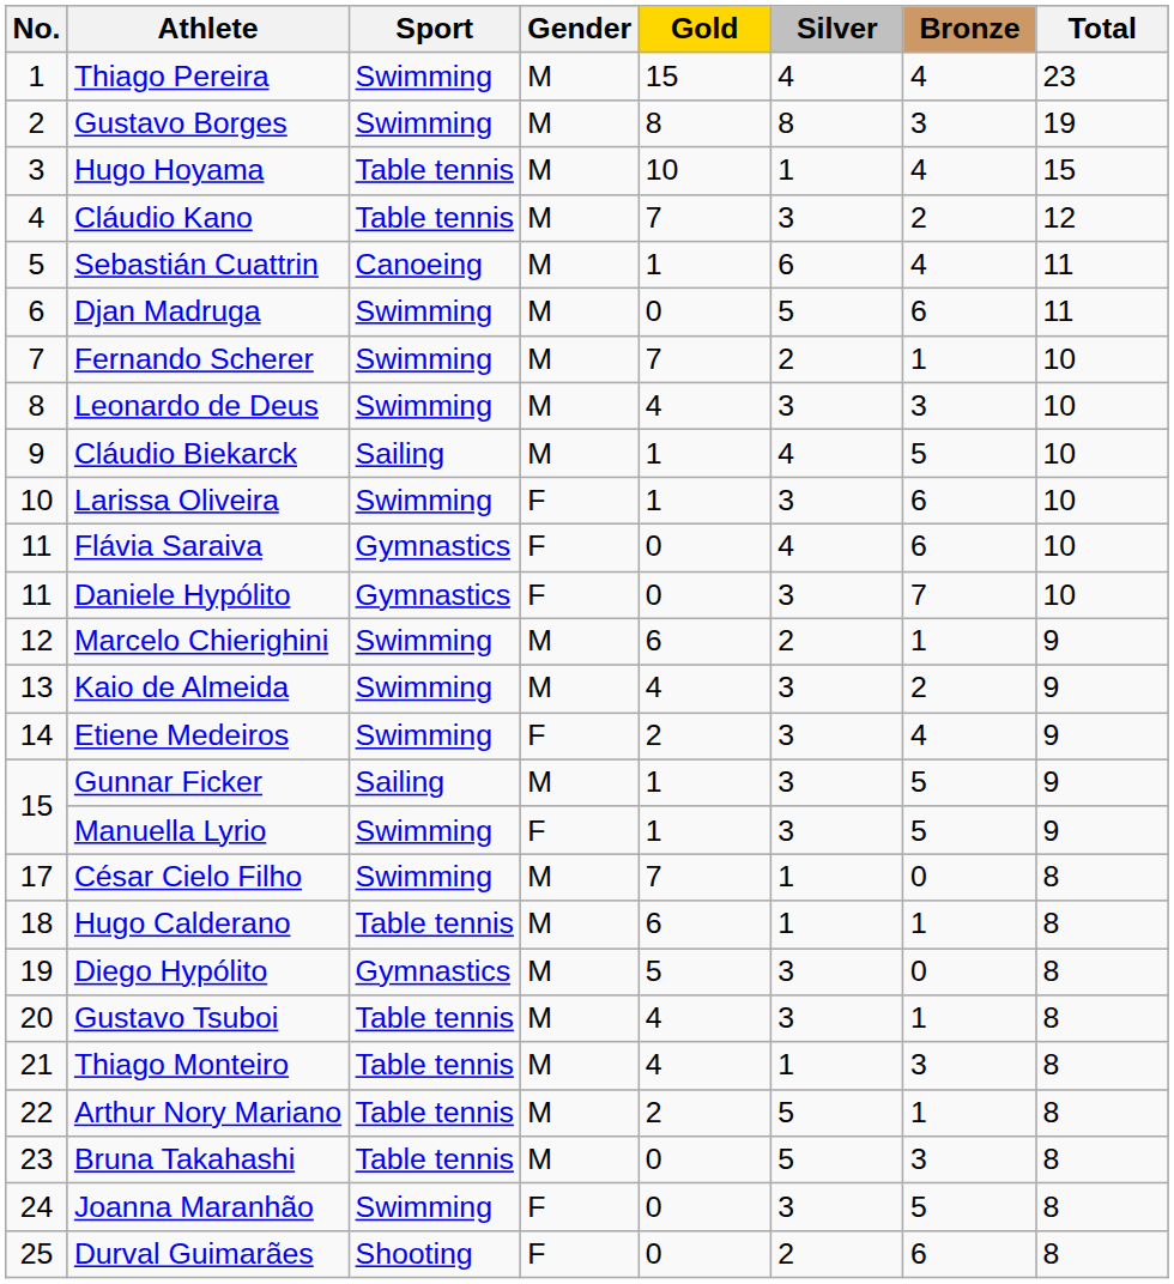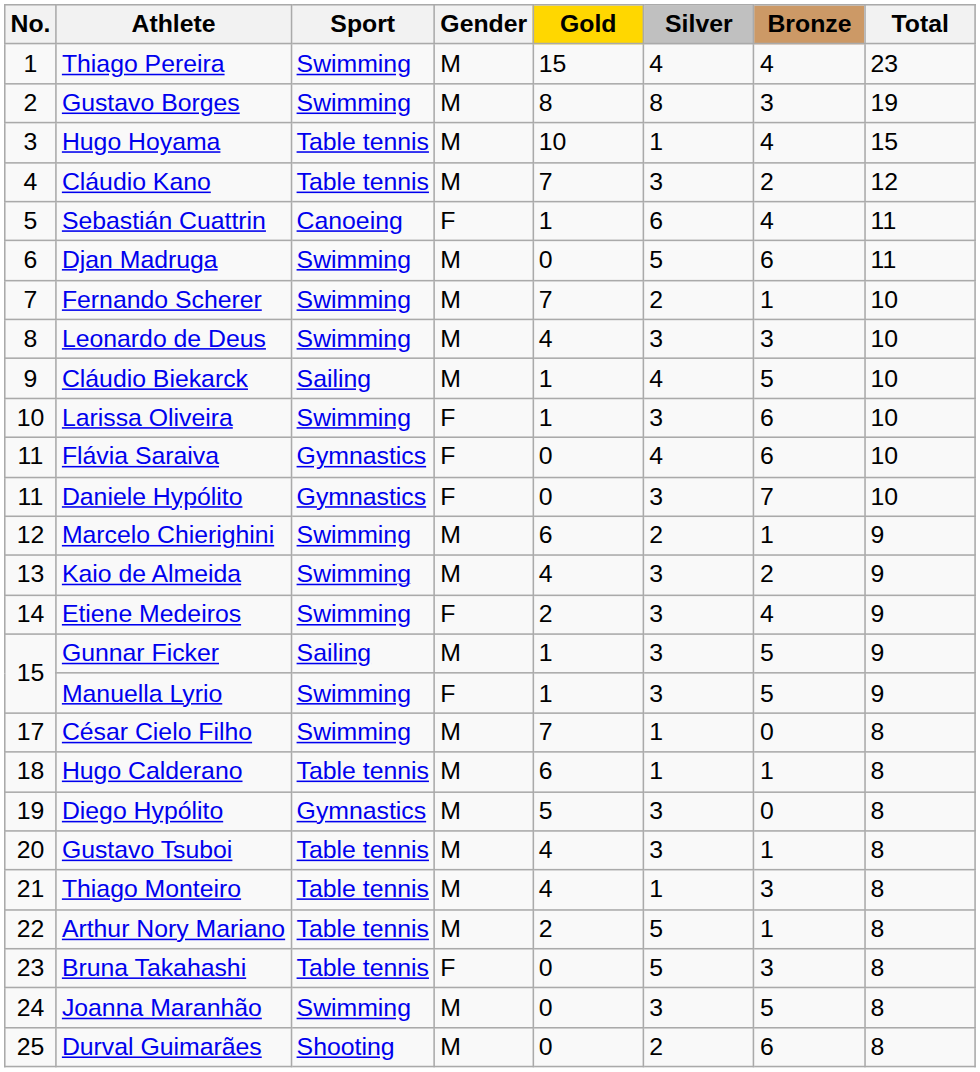 <table class="wikitable sortable">
 <tr>
 <th>No.</th>
 <th>Athlete</th>
 <th>Sport</th>
 <th>Gender</th>
 <th style="background-color:gold; width:4.0em; font-weight:bold;">Gold</th>
 <th style="background-color:silver; width:4.0em; font-weight:bold;">Silver</th>
 <th style="background-color:#cc9966; width:4.0em; font-weight:bold;">Bronze</th>
 <th style="width:4.0em;">Total</th>
 </tr>
 <tr>
 <td align=center>1</td>
 <td><a href='#'>Thiago Pereira</a></td>
 <td> <a href='#'>Swimming</a></td>
 <td>M</td>
 <td>15</td>
 <td>4</td>
 <td>4</td>
 <td>23</td>
 </tr>
 <tr>
 <td align=center>2</td>
 <td><a href='#'>Gustavo Borges</a></td>
 <td> <a href='#'>Swimming</a></td>
 <td>M</td>
 <td>8</td>
 <td>8</td>
 <td>3</td>
 <td>19</td>
 </tr>
 <tr>
 <td align=center>3</td>
 <td><a href='#'>Hugo Hoyama</a></td>
 <td> <a href='#'>Table tennis</a></td>
 <td>M</td>
 <td>10</td>
 <td>1</td>
 <td>4</td>
 <td>15</td>
 </tr>
 <tr>
 <td align=center>4</td>
 <td><a href='#'>Cláudio Kano</a></td>
 <td> <a href='#'>Table tennis</a></td>
 <td>M</td>
 <td>7</td>
 <td>3</td>
 <td>2</td>
 <td>12</td>
 </tr>
 <tr>
 <td align=center>5</td>
 <td><a href='#'>Sebastián Cuattrin</a></td>
 <td> <a href='#'>Canoeing</a></td>
-<td>M</td>
+<td>F</td>
 <td>1</td>
 <td>6</td>
 <td>4</td>
 <td>11</td>
 </tr>
 <tr>
 <td align=center>6</td>
 <td><a href='#'>Djan Madruga</a></td>
 <td> <a href='#'>Swimming</a></td>
 <td>M</td>
 <td>0</td>
 <td>5</td>
 <td>6</td>
 <td>11</td>
 </tr>
 <tr>
 <td align=center>7</td>
 <td><a href='#'>Fernando Scherer</a></td>
 <td> <a href='#'>Swimming</a></td>
 <td>M</td>
 <td>7</td>
 <td>2</td>
 <td>1</td>
 <td>10</td>
 </tr>
 <tr>
 <td align=center>8</td>
 <td><a href='#'>Leonardo de Deus</a></td>
 <td> <a href='#'>Swimming</a></td>
 <td>M</td>
 <td>4</td>
 <td>3</td>
 <td>3</td>
 <td>10</td>
 </tr>
 <tr>
 <td align=center>9</td>
 <td><a href='#'>Cláudio Biekarck</a></td>
 <td> <a href='#'>Sailing</a></td>
 <td>M</td>
 <td>1</td>
 <td>4</td>
 <td>5</td>
 <td>10</td>
 </tr>
 <tr>
 <td align=center>10</td>
 <td><a href='#'>Larissa Oliveira</a></td>
 <td> <a href='#'>Swimming</a></td>
 <td>F</td>
 <td>1</td>
 <td>3</td>
 <td>6</td>
 <td>10</td>
 </tr>
 <tr>
 <td align=center>11</td>
 <td><a href='#'>Flávia Saraiva</a></td>
 <td> <a href='#'>Gymnastics</a></td>
 <td>F</td>
 <td>0</td>
 <td>4</td>
 <td>6</td>
 <td>10</td>
 </tr>
 <tr>
 <td align=center>11</td>
 <td><a href='#'>Daniele Hypólito</a></td>
 <td> <a href='#'>Gymnastics</a></td>
 <td>F</td>
 <td>0</td>
 <td>3</td>
 <td>7</td>
 <td>10</td>
 </tr>
 <tr>
 <td align=center>12</td>
 <td><a href='#'>Marcelo Chierighini</a></td>
 <td> <a href='#'>Swimming</a></td>
 <td>M</td>
 <td>6</td>
 <td>2</td>
 <td>1</td>
 <td>9</td>
 </tr>
 <tr>
 <td align=center>13</td>
 <td><a href='#'>Kaio de Almeida</a></td>
 <td> <a href='#'>Swimming</a></td>
 <td>M</td>
 <td>4</td>
 <td>3</td>
 <td>2</td>
 <td>9</td>
 </tr>
 <tr>
 <td align=center>14</td>
 <td><a href='#'>Etiene Medeiros</a></td>
 <td> <a href='#'>Swimming</a></td>
 <td>F</td>
 <td>2</td>
 <td>3</td>
 <td>4</td>
 <td>9</td>
 </tr>
 <tr>
 <td align=center rowspan=2>15</td>
 <td><a href='#'>Gunnar Ficker</a></td>
 <td> <a href='#'>Sailing</a></td>
 <td>M</td>
 <td>1</td>
 <td>3</td>
 <td>5</td>
 <td>9</td>
 </tr>
 <tr>
 <td><a href='#'>Manuella Lyrio</a></td>
 <td> <a href='#'>Swimming</a></td>
 <td>F</td>
 <td>1</td>
 <td>3</td>
 <td>5</td>
 <td>9</td>
 </tr>
 <tr>
 <td align=center>17</td>
 <td><a href='#'>César Cielo Filho</a></td>
 <td> <a href='#'>Swimming</a></td>
 <td>M</td>
 <td>7</td>
 <td>1</td>
 <td>0</td>
 <td>8</td>
 </tr>
 <tr>
 <td align=center>18</td>
 <td><a href='#'>Hugo Calderano</a></td>
 <td> <a href='#'>Table tennis</a></td>
 <td>M</td>
 <td>6</td>
 <td>1</td>
 <td>1</td>
 <td>8</td>
 </tr>
 <tr>
 <td align=center>19</td>
 <td><a href='#'>Diego Hypólito</a></td>
 <td> <a href='#'>Gymnastics</a></td>
 <td>M</td>
 <td>5</td>
 <td>3</td>
 <td>0</td>
 <td>8</td>
 </tr>
 <tr>
 <td align=center>20</td>
 <td><a href='#'>Gustavo Tsuboi</a></td>
 <td> <a href='#'>Table tennis</a></td>
 <td>M</td>
 <td>4</td>
 <td>3</td>
 <td>1</td>
 <td>8</td>
 </tr>
 <tr>
 <td align=center>21</td>
 <td><a href='#'>Thiago Monteiro</a></td>
 <td> <a href='#'>Table tennis</a></td>
 <td>M</td>
 <td>4</td>
 <td>1</td>
 <td>3</td>
 <td>8</td>
 </tr>
 <tr>
 <td align=center>22</td>
 <td><a href='#'>Arthur Nory Mariano</a></td>
 <td> <a href='#'>Table tennis</a></td>
 <td>M</td>
 <td>2</td>
 <td>5</td>
 <td>1</td>
 <td>8</td>
 </tr>
 <tr>
 <td align=center>23</td>
 <td><a href='#'>Bruna Takahashi</a></td>
 <td> <a href='#'>Table tennis</a></td>
-<td>M</td>
+<td>F</td>
 <td>0</td>
 <td>5</td>
 <td>3</td>
 <td>8</td>
 </tr>
 <tr>
 <td align=center>24</td>
 <td><a href='#'>Joanna Maranhão</a></td>
 <td> <a href='#'>Swimming</a></td>
-<td>F</td>
+<td>M</td>
 <td>0</td>
 <td>3</td>
 <td>5</td>
 <td>8</td>
 </tr>
 <tr>
 <td align=center>25</td>
 <td><a href='#'>Durval Guimarães</a></td>
 <td> <a href='#'>Shooting</a></td>
-<td>F</td>
+<td>M</td>
 <td>0</td>
 <td>2</td>
 <td>6</td>
 <td>8</td>
 </tr>
 </table>
